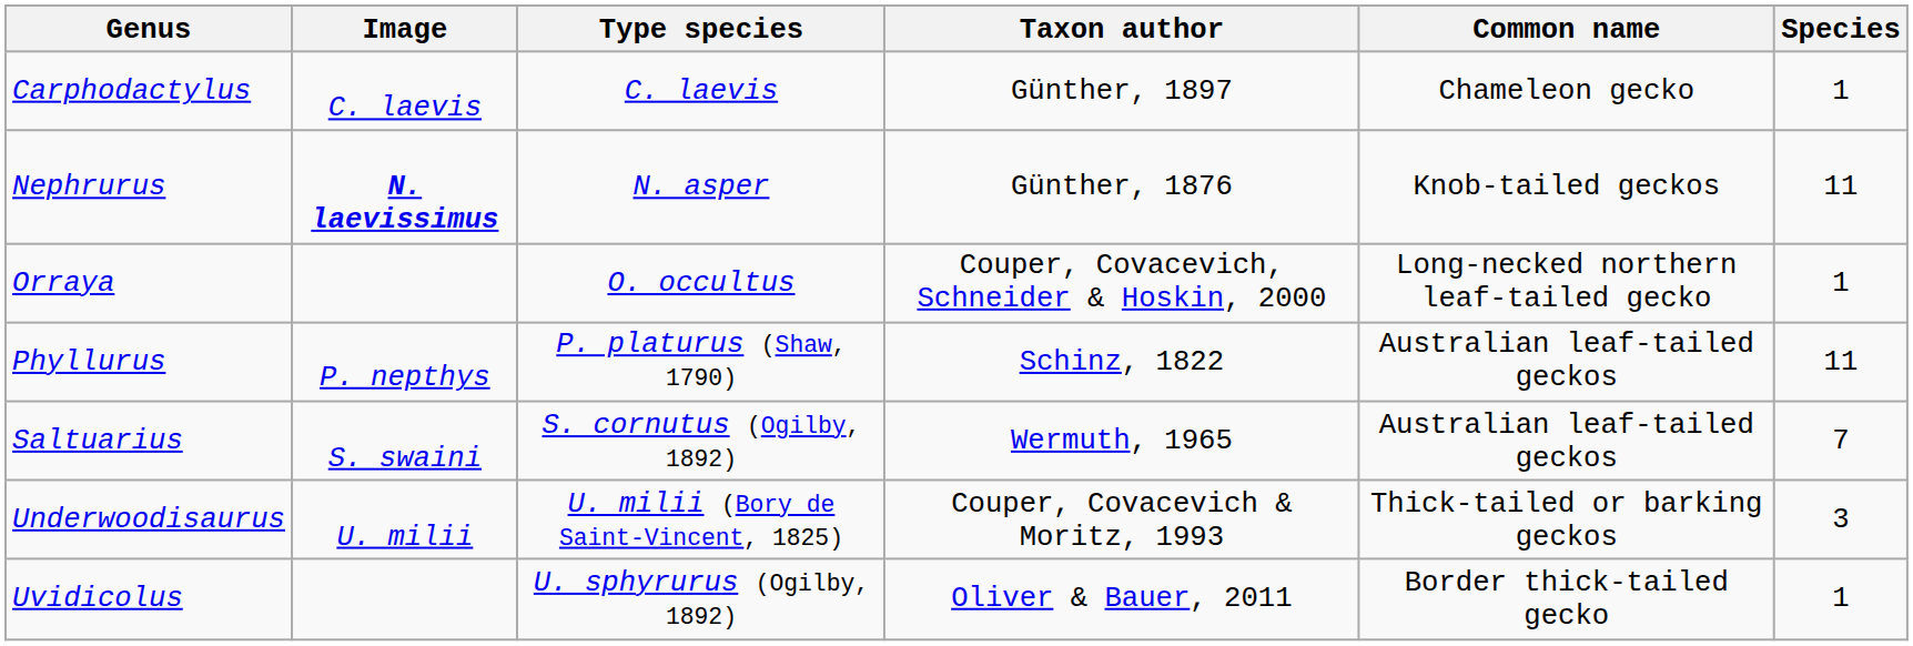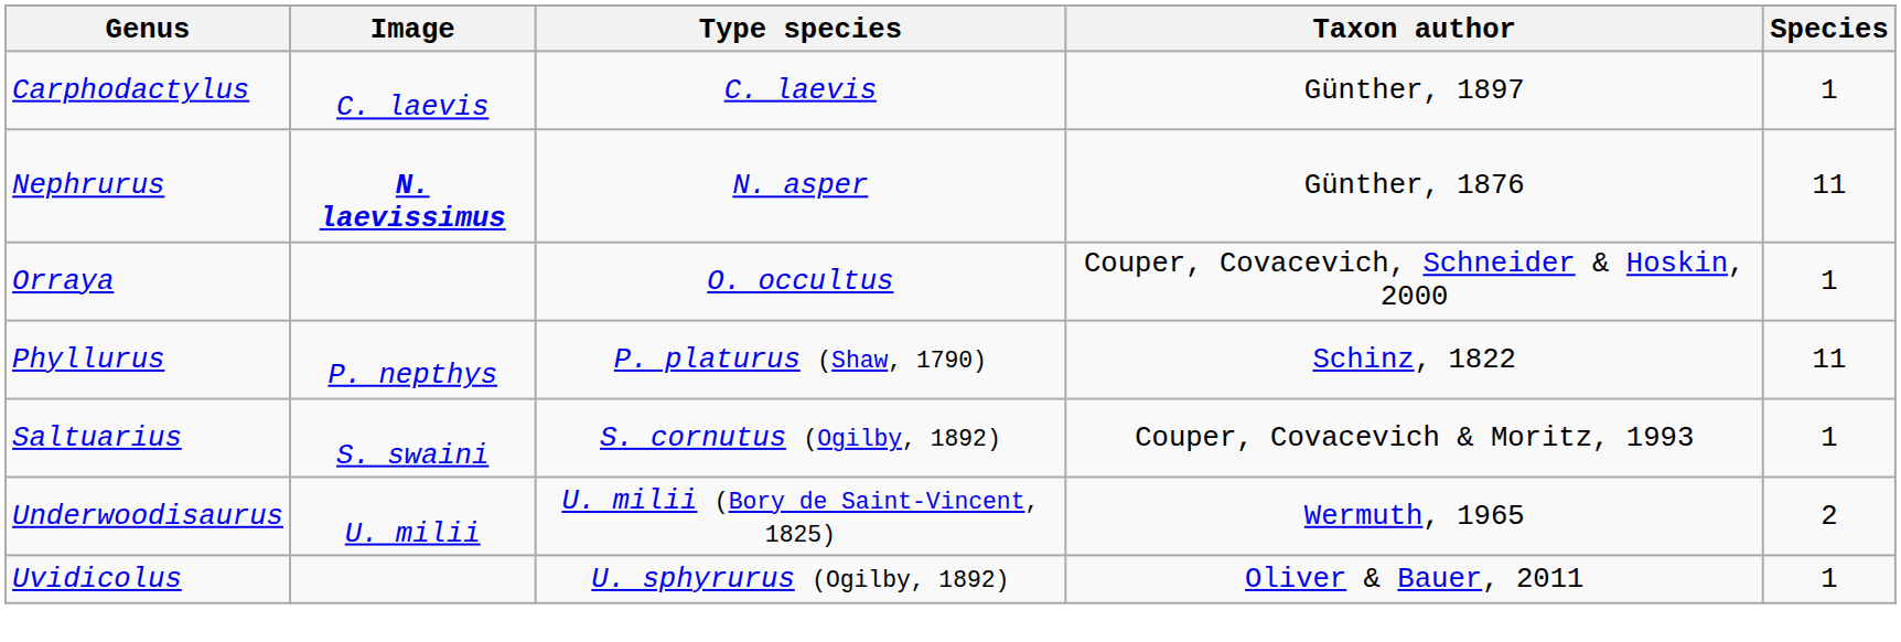 <table class="wikitable">
 <tr>
 <th>Genus</th>
 <th>Image</th>
 <th>Type species</th>
 <th>Taxon author</th>
-<th>Common name</th>
 <th>Species</th>
 </tr>
 <tr>
 <td><em><a href='#'>Carphodactylus</a></em></td>
 <td align=center><br><em><a href='#'>C. laevis</a></em></td>
 <td align=center><em><a href='#'>C. laevis</a></em> </td>
 <td align=center>Günther, 1897</td>
-<td align=center>Chameleon gecko</td>
 <td align=center>1</td>
 </tr>
 <tr>
 <td><em><a href='#'>Nephrurus</a></em></td>
 <td align=center><strong><br><em><a href='#'>N. laevissimus</a></em></strong></td>
 <td align=center><em><a href='#'>N. asper</a></em> </td>
 <td align=center>Günther, 1876</td>
-<td align=center>Knob-tailed geckos</td>
 <td align=center>11</td>
 </tr>
 <tr>
 <td><em><a href='#'>Orraya</a></em></td>
 <td align=center></td>
 <td align=center><em><a href='#'>O. occultus</a></em> </td>
 <td align=center>Couper, Covacevich, <a href='#'>Schneider</a> & <a href='#'>Hoskin</a>, 2000</td>
-<td align=center>Long-necked northern leaf-tailed gecko</td>
 <td align=center>1</td>
 </tr>
 <tr>
 <td><em><a href='#'>Phyllurus</a></em></td>
 <td align=center><br><em><a href='#'>P. nepthys</a></em></td>
 <td align=center><em><a href='#'>P. platurus</a></em> <small>(<a href='#'>Shaw</a>, 1790)</small></td>
 <td align=center><a href='#'>Schinz</a>, 1822</td>
-<td align=center>Australian leaf-tailed geckos</td>
 <td align=center>11</td>
 </tr>
 <tr>
 <td><em><a href='#'>Saltuarius</a></em></td>
 <td align=center><br><em><a href='#'>S. swaini</a></em></td>
 <td align=center><em><a href='#'>S. cornutus</a></em> <small>(<a href='#'>Ogilby</a>, 1892)</small></td>
-<td align=center><a href='#'>Wermuth</a>, 1965</td>
-<td align=center>Australian leaf-tailed geckos</td>
-<td align=center>7</td>
+<td align=center>Couper, Covacevich & Moritz, 1993</td>
+<td align=center>1</td>
 </tr>
 <tr>
 <td><em><a href='#'>Underwoodisaurus</a></em></td>
 <td align=center><br><em><a href='#'>U. milii</a></em></td>
 <td align=center><em><a href='#'>U. milii</a></em> <small>(<a href='#'>Bory de Saint-Vincent</a>, 1825)</small></td>
-<td align=center>Couper, Covacevich & Moritz, 1993</td>
-<td align=center>Thick-tailed or barking geckos</td>
-<td align=center>3</td>
+<td align=center><a href='#'>Wermuth</a>, 1965</td>
+<td align=center>2</td>
 </tr>
 <tr>
 <td><em><a href='#'>Uvidicolus</a></em></td>
 <td align=center></td>
 <td align=center><em><a href='#'>U. sphyrurus</a></em> <small>(Ogilby, 1892)</small></td>
 <td align=center><a href='#'>Oliver</a> & <a href='#'>Bauer</a>, 2011</td>
-<td align=center>Border thick-tailed gecko</td>
 <td align=center>1</td>
 </tr>
 </table>
